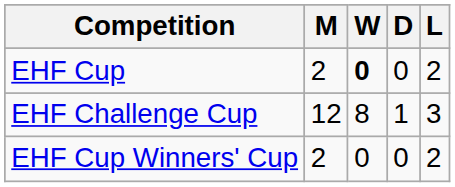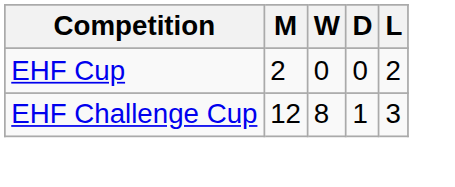 <table class="wikitable">
 <tr>
 <th>Competition</th>
 <th>M</th>
 <th>W</th>
 <th>D</th>
 <th>L</th>
 </tr>
 <tr>
 <td><a href='#'>EHF Cup</a></td>
 <td>2</td>
-<td><strong>0</strong></td>
+<td>0</td>
 <td>0</td>
 <td>2</td>
 </tr>
 <tr>
 <td><a href='#'>EHF Challenge Cup</a></td>
 <td>12</td>
 <td>8</td>
 <td>1</td>
 <td>3</td>
 </tr>
-<tr>
-<td><a href='#'>EHF Cup Winners' Cup</a></td>
-<td>2</td>
-<td>0</td>
-<td>0</td>
-<td>2</td>
-</tr>
 </table>
